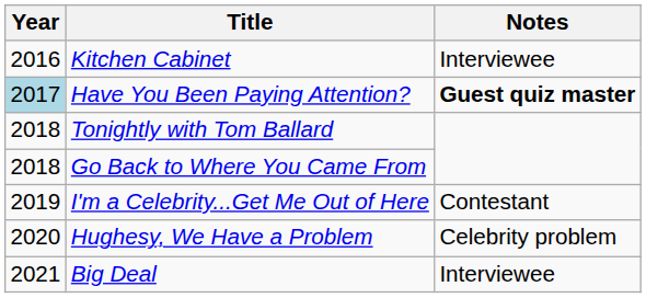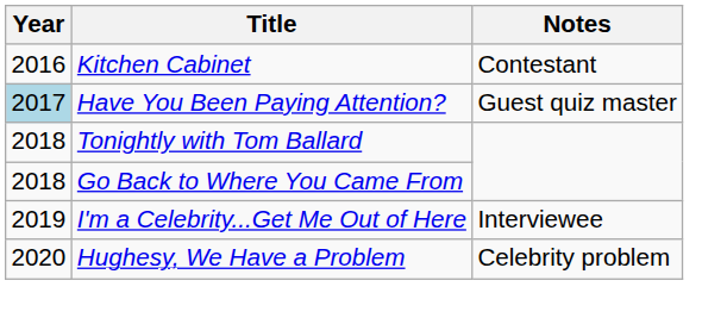 <table class="wikitable sortable">
 <tr>
 <th>Year</th>
 <th>Title</th>
 <th>Notes</th>
 </tr>
 <tr>
 <td>2016</td>
 <td><em><a href='#'>Kitchen Cabinet</a></em></td>
-<td>Interviewee</td>
+<td>Contestant</td>
 </tr>
 <tr>
 <td style="background: lightblue;">2017</td>
 <td><em><a href='#'>Have You Been Paying Attention?</a></em></td>
-<td><strong>Guest quiz master</strong></td>
+<td>Guest quiz master</td>
 </tr>
 <tr>
 <td>2018</td>
 <td><em><a href='#'>Tonightly with Tom Ballard</a></em></td>
 </tr>
 <tr>
 <td>2018</td>
 <td><em><a href='#'>Go Back to Where You Came From</a></em></td>
 </tr>
 <tr>
 <td>2019</td>
 <td><em><a href='#'>I'm a Celebrity...Get Me Out of Here</a></em></td>
-<td>Contestant</td>
+<td>Interviewee</td>
 </tr>
 <tr>
 <td>2020</td>
 <td><em><a href='#'>Hughesy, We Have a Problem</a></em></td>
 <td>Celebrity problem</td>
 </tr>
-<tr>
-<td>2021</td>
-<td><a href='#'><em>Big Deal</em></a></td>
-<td>Interviewee</td>
-</tr>
 </table>
